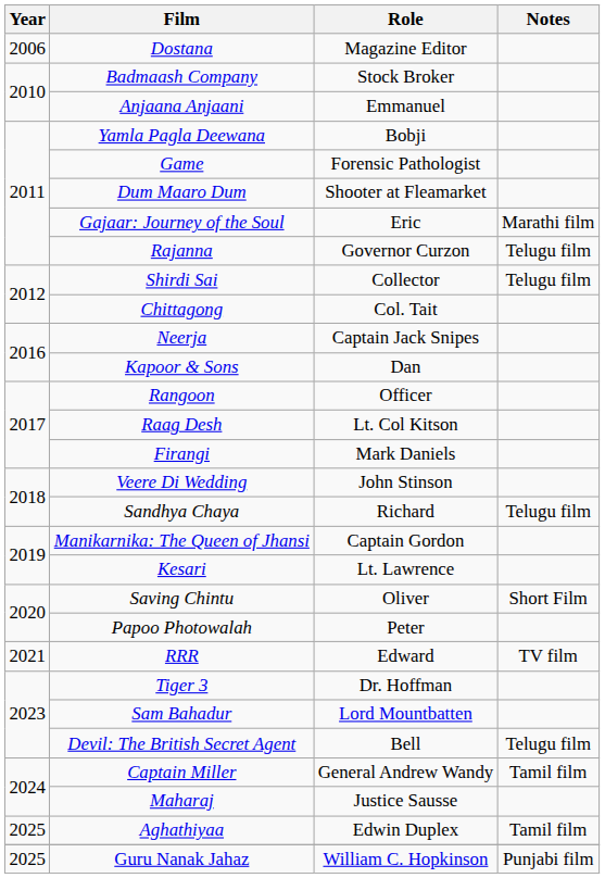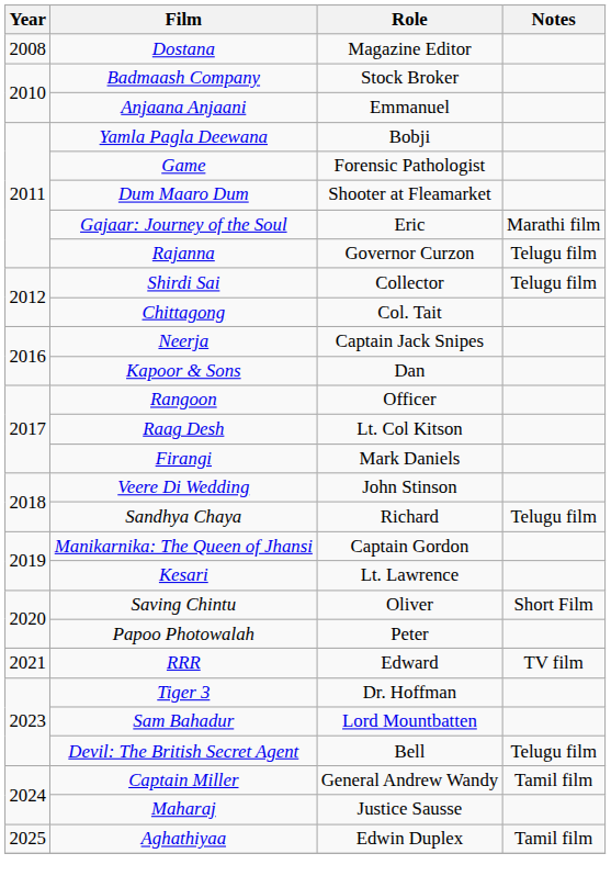 <table class="wikitable" style="text-align: center;">
 <tr>
 <th>Year</th>
 <th>Film</th>
 <th>Role</th>
 <th>Notes</th>
 </tr>
 <tr>
-<td>2006</td>
+<td>2008</td>
 <td><em><a href='#'>Dostana</a></em></td>
 <td>Magazine Editor</td>
 <td></td>
 </tr>
 <tr>
 <td rowspan="2">2010</td>
 <td><em><a href='#'>Badmaash Company</a></em></td>
 <td>Stock Broker</td>
 <td></td>
 </tr>
 <tr>
 <td><em><a href='#'>Anjaana Anjaani</a></em></td>
 <td>Emmanuel</td>
 <td></td>
 </tr>
 <tr>
 <td rowspan="5">2011</td>
 <td><em><a href='#'>Yamla Pagla Deewana</a></em></td>
 <td>Bobji</td>
 <td></td>
 </tr>
 <tr>
 <td><em><a href='#'>Game</a></em></td>
 <td>Forensic Pathologist</td>
 <td></td>
 </tr>
 <tr>
 <td><em><a href='#'>Dum Maaro Dum</a></em></td>
 <td>Shooter at Fleamarket</td>
 <td></td>
 </tr>
 <tr>
 <td><em><a href='#'>Gajaar: Journey of the Soul</a></em></td>
 <td>Eric</td>
 <td>Marathi film</td>
 </tr>
 <tr>
 <td><em><a href='#'>Rajanna</a></em></td>
 <td>Governor Curzon</td>
 <td>Telugu film</td>
 </tr>
 <tr>
 <td rowspan="2">2012</td>
 <td><em><a href='#'>Shirdi Sai</a></em></td>
 <td>Collector</td>
 <td>Telugu film</td>
 </tr>
 <tr>
 <td><em><a href='#'>Chittagong</a></em></td>
 <td>Col. Tait</td>
 <td></td>
 </tr>
 <tr>
 <td rowspan="2">2016</td>
 <td><em><a href='#'>Neerja</a></em></td>
 <td>Captain Jack Snipes</td>
 <td></td>
 </tr>
 <tr>
 <td><em><a href='#'>Kapoor & Sons</a></em></td>
 <td>Dan</td>
 <td></td>
 </tr>
 <tr>
 <td rowspan="3">2017</td>
 <td><em><a href='#'>Rangoon</a></em></td>
 <td>Officer</td>
 <td></td>
 </tr>
 <tr>
 <td><em><a href='#'>Raag Desh</a></em></td>
 <td>Lt. Col Kitson</td>
 <td></td>
 </tr>
 <tr>
 <td><em><a href='#'>Firangi</a></em></td>
 <td>Mark Daniels</td>
 <td></td>
 </tr>
 <tr>
 <td rowspan="2">2018</td>
 <td><em><a href='#'>Veere Di Wedding</a></em></td>
 <td>John Stinson</td>
 <td></td>
 </tr>
 <tr>
 <td><em>Sandhya Chaya</em></td>
 <td>Richard</td>
 <td>Telugu film</td>
 </tr>
 <tr>
 <td rowspan="2">2019</td>
 <td><em><a href='#'>Manikarnika: The Queen of Jhansi</a></em></td>
 <td>Captain Gordon</td>
 <td></td>
 </tr>
 <tr>
 <td><em><a href='#'>Kesari</a></em></td>
 <td>Lt. Lawrence</td>
 <td></td>
 </tr>
 <tr>
 <td rowspan="2">2020</td>
 <td><em>Saving Chintu</em></td>
 <td>Oliver</td>
 <td>Short Film</td>
 </tr>
 <tr>
 <td><em>Papoo Photowalah</em></td>
 <td>Peter</td>
 <td></td>
 </tr>
 <tr>
 <td>2021</td>
 <td><em><a href='#'>RRR</a></em></td>
 <td>Edward</td>
 <td>TV film</td>
 </tr>
 <tr>
 <td rowspan="3">2023</td>
 <td><em><a href='#'>Tiger 3</a></em></td>
 <td>Dr. Hoffman</td>
 <td></td>
 </tr>
 <tr>
 <td><em><a href='#'>Sam Bahadur</a></em></td>
 <td><a href='#'>Lord Mountbatten</a></td>
 <td></td>
 </tr>
 <tr>
 <td><em><a href='#'>Devil: The British Secret Agent</a></em></td>
 <td>Bell</td>
 <td>Telugu film</td>
 </tr>
 <tr>
 <td rowspan="2">2024</td>
 <td><em><a href='#'>Captain Miller</a></em></td>
 <td>General Andrew Wandy</td>
 <td>Tamil film</td>
 </tr>
 <tr>
 <td><em><a href='#'>Maharaj</a></em></td>
 <td>Justice Sausse</td>
 <td></td>
 </tr>
 <tr>
 <td>2025</td>
 <td><em><a href='#'>Aghathiyaa</a></em></td>
 <td>Edwin Duplex</td>
 <td>Tamil film</td>
 </tr>
 <tr>
 </tr>
-<tr>
-<td>2025</td>
-<td><a href='#'>Guru Nanak Jahaz</a></td>
-<td><a href='#'>William C. Hopkinson</a></td>
-<td>Punjabi film</td>
-</tr>
 </table>
